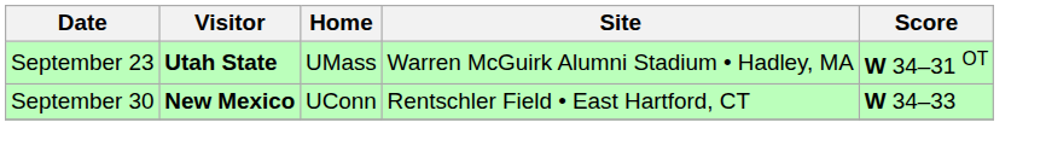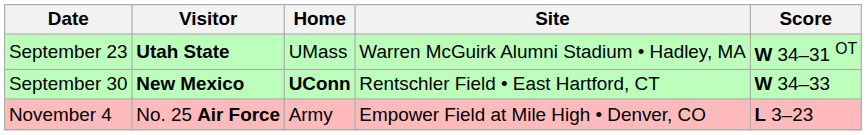 <table class="wikitable">
 <tr>
 <th>Date</th>
 <th>Visitor</th>
 <th>Home</th>
 <th>Site</th>
 <th>Score</th>
 </tr>
 <tr style="background:#bfb;">
 <td>September 23</td>
 <td><strong>Utah State</strong></td>
 <td>UMass</td>
 <td>Warren McGuirk Alumni Stadium • Hadley, MA</td>
 <td><strong>W</strong> 34–31 <sup>OT</sup></td>
 </tr>
 <tr style="background:#bfb;">
 <td>September 30</td>
 <td><strong>New Mexico</strong></td>
-<td>UConn</td>
+<td><strong>UConn</strong></td>
 <td>Rentschler Field • East Hartford, CT</td>
 <td><strong>W</strong> 34–33</td>
+</tr>
+<tr style="background:#fbb;">
+<td>November 4</td>
+<td>No. 25 <strong>Air Force</strong></td>
+<td>Army</td>
+<td>Empower Field at Mile High • Denver, CO</td>
+<td><strong>L</strong> 3–23</td>
 </tr>
 <tr>
 </tr>
 </table>
